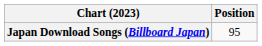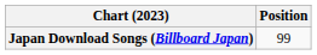 <table class="wikitable plainrowheaders" style="text-align:center">
 <tr>
 <th scope="col">Chart (2023)</th>
 <th scope="col">Position</th>
 </tr>
 <tr>
 <th scope="row">Japan Download Songs (<em><a href='#'>Billboard Japan</a></em>)</th>
-<td>95</td>
+<td>99</td>
 </tr>
 </table>
